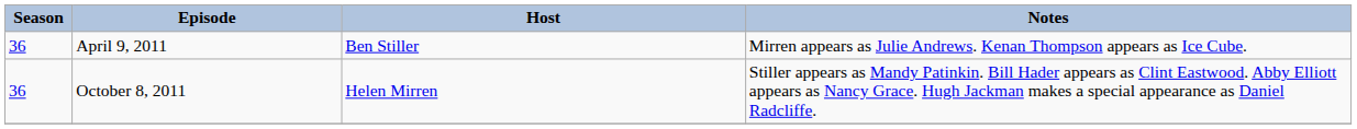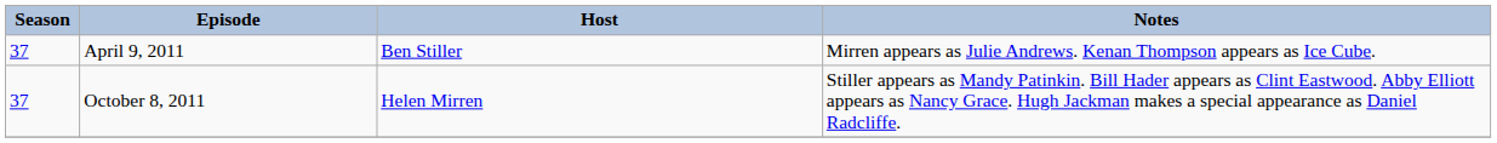 <table class="wikitable" style="width:100%;">
 <tr>
 <th style="background:#B0C4DE;" width="5%">Season</th>
 <th style="background:#B0C4DE;" width="20%">Episode</th>
 <th style="background:#B0C4DE;" width="30%">Host</th>
 <th style="background:#B0C4DE;" width="45%">Notes</th>
 </tr>
 <tr>
-<td><a href='#'>36</a></td>
+<td><a href='#'>37</a></td>
 <td>April 9, 2011</td>
 <td><a href='#'>Ben Stiller</a></td>
 <td>Mirren appears as <a href='#'>Julie Andrews</a>. <a href='#'>Kenan Thompson</a> appears as <a href='#'>Ice Cube</a>.</td>
 </tr>
 <tr>
-<td><a href='#'>36</a></td>
+<td><a href='#'>37</a></td>
 <td>October 8, 2011</td>
 <td><a href='#'>Helen Mirren</a></td>
 <td>Stiller appears as <a href='#'>Mandy Patinkin</a>. <a href='#'>Bill Hader</a> appears as <a href='#'>Clint Eastwood</a>. <a href='#'>Abby Elliott</a> appears as <a href='#'>Nancy Grace</a>. <a href='#'>Hugh Jackman</a> makes a special appearance as <a href='#'>Daniel Radcliffe</a>.</td>
 </tr>
 <tr>
 </tr>
 </table>
